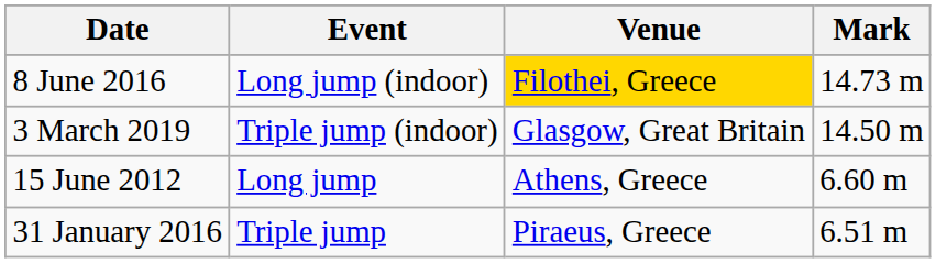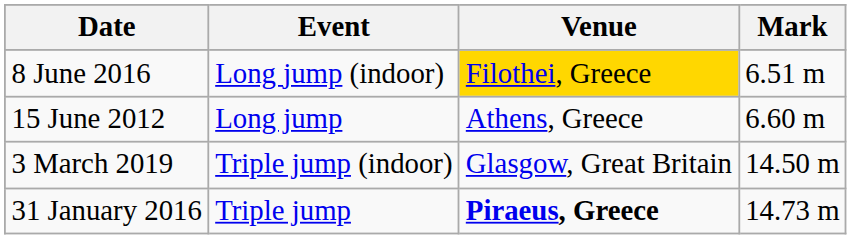 <table class=wikitable>
 <tr>
 <th>Date</th>
 <th>Event</th>
 <th>Venue</th>
 <th>Mark</th>
 </tr>
 <tr>
 <td>8 June 2016</td>
 <td><a href='#'>Long jump</a> (indoor)</td>
 <td style="background: gold;"><a href='#'>Filothei</a>, Greece</td>
-<td>14.73 m</td>
+<td>6.51 m </td>
+</tr>
+<tr>
+<td>15 June 2012</td>
+<td><a href='#'>Long jump</a></td>
+<td><a href='#'>Athens</a>, Greece</td>
+<td>6.60 m</td>
 </tr>
 <tr>
 <td>3 March 2019</td>
 <td><a href='#'>Triple jump</a> (indoor)</td>
 <td><a href='#'>Glasgow</a>, Great Britain</td>
 <td>14.50 m</td>
 </tr>
 <tr>
-<td>15 June 2012</td>
-<td><a href='#'>Long jump</a></td>
-<td><a href='#'>Athens</a>, Greece</td>
-<td>6.60 m</td>
-</tr>
-<tr>
 <td>31 January 2016</td>
 <td><a href='#'>Triple jump</a></td>
-<td><a href='#'>Piraeus</a>, Greece</td>
-<td>6.51 m </td>
+<td><strong><a href='#'>Piraeus</a>, Greece</strong></td>
+<td>14.73 m</td>
 </tr>
 </table>
